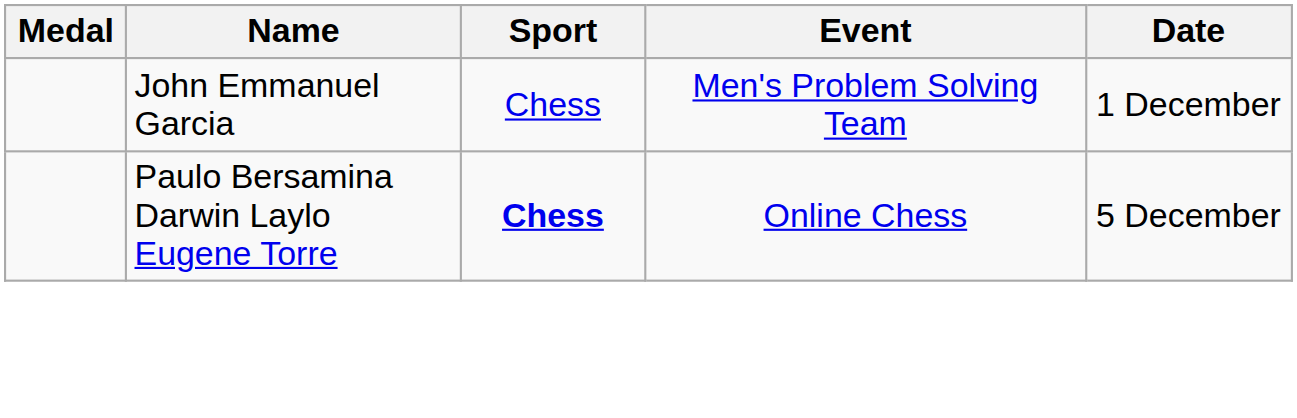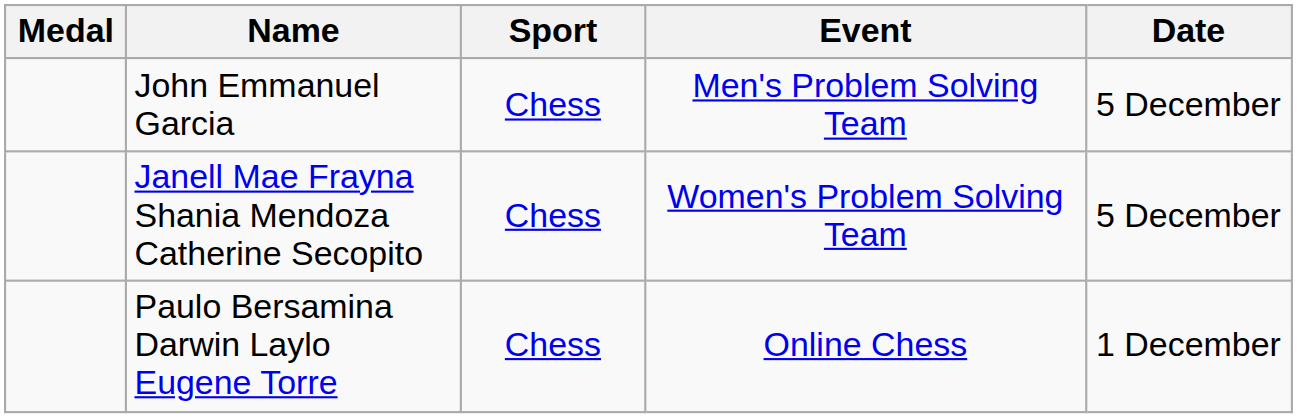 <table class="wikitable sortable" style="font-size:100%; text-align:center;">
 <tr>
 <th width="50">Medal</th>
 <th width="150">Name</th>
 <th width="80">Sport</th>
 <th width="200">Event</th>
 <th width="90">Date</th>
 </tr>
 <tr>
 <td></td>
 <td align=left>John Emmanuel Garcia</td>
 <td> <a href='#'>Chess</a></td>
 <td><a href='#'>Men's Problem Solving Team</a></td>
-<td>1 December</td>
+<td>5 December</td>
+</tr>
+<tr>
+<td></td>
+<td align=left><a href='#'>Janell Mae Frayna</a><br>Shania Mendoza<br>Catherine Secopito</td>
+<td> <a href='#'>Chess</a></td>
+<td><a href='#'>Women's Problem Solving Team</a></td>
+<td>5 December</td>
 </tr>
 <tr>
 <td></td>
 <td align=left>Paulo Bersamina<br>Darwin Laylo<br><a href='#'>Eugene Torre</a></td>
-<td><strong> <a href='#'>Chess</a></strong></td>
+<td> <a href='#'>Chess</a></td>
 <td><a href='#'>Online Chess</a></td>
-<td>5 December</td>
+<td>1 December</td>
 </tr>
 </table>
